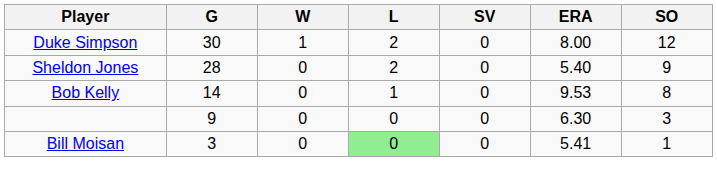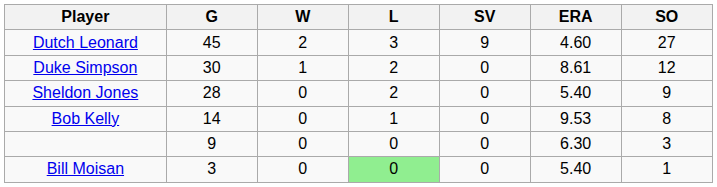 <table class="wikitable sortable">
 <tr>
 <th bgcolor="#DDDDFF" width="16%">Player</th>
 <th bgcolor="#DDDDFF" width="9%">G</th>
 <th bgcolor="#DDDDFF" width="9%">W</th>
 <th bgcolor="#DDDDFF" width="9%">L</th>
 <th bgcolor="#DDDDFF" width="9%">SV</th>
 <th bgcolor="#DDDDFF" width="9%">ERA</th>
 <th bgcolor="#DDDDFF" width="9%">SO</th>
 </tr>
+<tr align="center">
+<td><a href='#'>Dutch Leonard</a></td>
+<td>45</td>
+<td>2</td>
+<td>3</td>
+<td>9</td>
+<td>4.60</td>
+<td>27</td>
+</tr>
 <tr align=center>
 <td><a href='#'>Duke Simpson</a></td>
 <td>30</td>
 <td>1</td>
 <td>2</td>
 <td>0</td>
-<td>8.00</td>
+<td>8.61</td>
 <td>12</td>
 </tr>
 <tr align=center>
 <td><a href='#'>Sheldon Jones</a></td>
 <td>28</td>
 <td>0</td>
 <td>2</td>
 <td>0</td>
 <td>5.40</td>
 <td>9</td>
 </tr>
 <tr align=center>
 <td><a href='#'>Bob Kelly</a></td>
 <td>14</td>
 <td>0</td>
 <td>1</td>
 <td>0</td>
 <td>9.53</td>
 <td>8</td>
 </tr>
 <tr align=center>
 <td></td>
 <td>9</td>
 <td>0</td>
 <td>0</td>
 <td>0</td>
 <td>6.30</td>
 <td>3</td>
 </tr>
 <tr align="center">
 <td><a href='#'>Bill Moisan</a></td>
 <td>3</td>
 <td>0</td>
 <td style="background: lightgreen;">0</td>
 <td>0</td>
-<td>5.41</td>
+<td>5.40</td>
 <td>1</td>
 </tr>
 </table>
